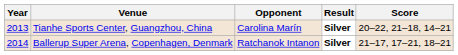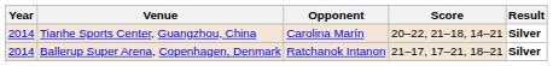 <table class="sortable wikitable" style="font-size: 90%">
 <tr>
 <th>Year</th>
 <th>Venue</th>
 <th>Opponent</th>
+<th>Score</th>
 <th>Result</th>
-<th>Score</th>
 </tr>
 <tr style="background:#F3E6D7">
-<td align="center"><a href='#'>2013</a></td>
+<td align="center"><a href='#'>2014</a></td>
 <td align="left"><a href='#'>Tianhe Sports Center</a>, <a href='#'>Guangzhou, China</a></td>
 <td align="left"> <a href='#'>Carolina Marín</a></td>
+<td align="left">20–22, 21–18, 14–21</td>
 <td style="text-align:left; background:white"> <strong>Silver</strong></td>
-<td align="left">20–22, 21–18, 14–21</td>
 </tr>
 <tr style="background:#F3E6D7">
 <td align="center"><a href='#'>2014</a></td>
 <td align="left"><a href='#'>Ballerup Super Arena</a>, <a href='#'>Copenhagen, Denmark</a></td>
 <td align="left"> <a href='#'>Ratchanok Intanon</a></td>
+<td align="left">21–17, 17–21, 18–21</td>
 <td style="text-align:left; background:white"> <strong>Silver</strong></td>
-<td align="left">21–17, 17–21, 18–21</td>
 </tr>
 </table>
